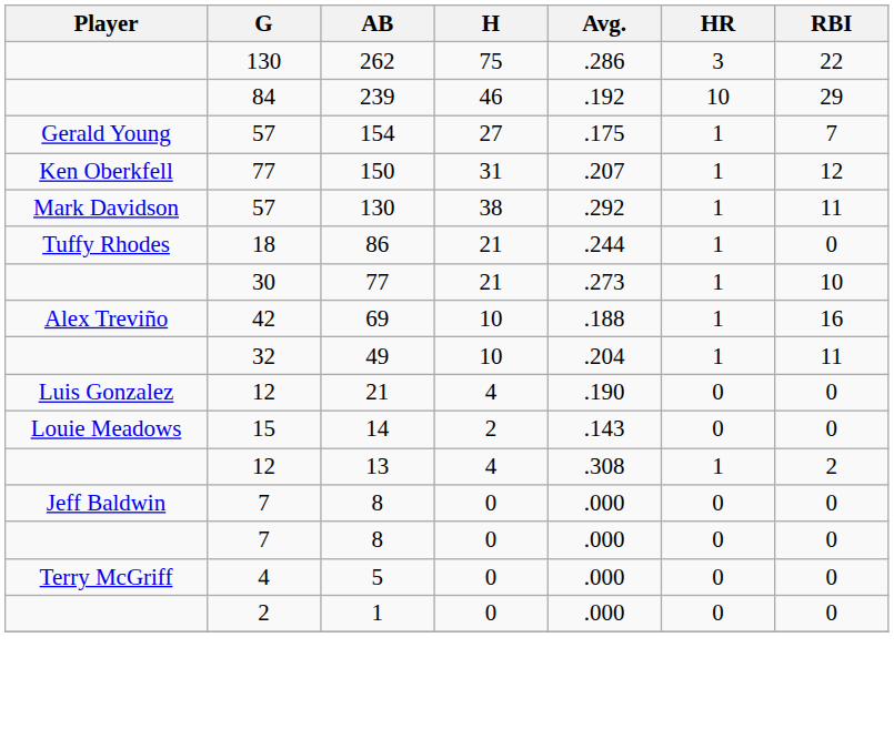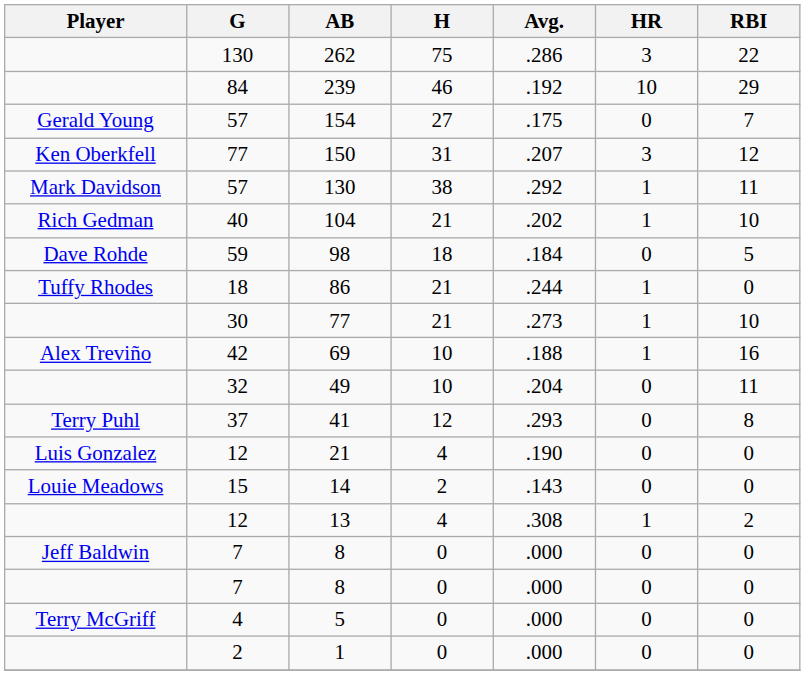 <table class="wikitable sortable">
 <tr>
 <th bgcolor="#DDDDFF" width="16%">Player</th>
 <th bgcolor="#DDDDFF" width="9%">G</th>
 <th bgcolor="#DDDDFF" width="9%">AB</th>
 <th bgcolor="#DDDDFF" width="9%">H</th>
 <th bgcolor="#DDDDFF" width="9%">Avg.</th>
 <th bgcolor="#DDDDFF" width="9%">HR</th>
 <th bgcolor="#DDDDFF" width="9%">RBI</th>
 </tr>
 <tr align="center">
 <td></td>
 <td>130</td>
 <td>262</td>
 <td>75</td>
 <td>.286</td>
 <td>3</td>
 <td>22</td>
 </tr>
 <tr align="center">
 <td></td>
 <td>84</td>
 <td>239</td>
 <td>46</td>
 <td>.192</td>
 <td>10</td>
 <td>29</td>
 </tr>
 <tr align="center">
 <td><a href='#'>Gerald Young</a></td>
 <td>57</td>
 <td>154</td>
 <td>27</td>
 <td>.175</td>
-<td>1</td>
+<td>0</td>
 <td>7</td>
 </tr>
 <tr align=center>
 <td><a href='#'>Ken Oberkfell</a></td>
 <td>77</td>
 <td>150</td>
 <td>31</td>
 <td>.207</td>
-<td>1</td>
+<td>3</td>
 <td>12</td>
 </tr>
 <tr align=center>
 <td><a href='#'>Mark Davidson</a></td>
 <td>57</td>
 <td>130</td>
 <td>38</td>
 <td>.292</td>
 <td>1</td>
 <td>11</td>
+</tr>
+<tr align=center>
+<td><a href='#'>Rich Gedman</a></td>
+<td>40</td>
+<td>104</td>
+<td>21</td>
+<td>.202</td>
+<td>1</td>
+<td>10</td>
+</tr>
+<tr align=center>
+<td><a href='#'>Dave Rohde</a></td>
+<td>59</td>
+<td>98</td>
+<td>18</td>
+<td>.184</td>
+<td>0</td>
+<td>5</td>
 </tr>
 <tr align=center>
 <td><a href='#'>Tuffy Rhodes</a></td>
 <td>18</td>
 <td>86</td>
 <td>21</td>
 <td>.244</td>
 <td>1</td>
 <td>0</td>
 </tr>
 <tr align=center>
 <td></td>
 <td>30</td>
 <td>77</td>
 <td>21</td>
 <td>.273</td>
 <td>1</td>
 <td>10</td>
 </tr>
 <tr align="center">
 <td><a href='#'>Alex Treviño</a></td>
 <td>42</td>
 <td>69</td>
 <td>10</td>
 <td>.188</td>
 <td>1</td>
 <td>16</td>
 </tr>
 <tr align=center>
 <td></td>
 <td>32</td>
 <td>49</td>
 <td>10</td>
 <td>.204</td>
-<td>1</td>
+<td>0</td>
 <td>11</td>
+</tr>
+<tr align="center">
+<td><a href='#'>Terry Puhl</a></td>
+<td>37</td>
+<td>41</td>
+<td>12</td>
+<td>.293</td>
+<td>0</td>
+<td>8</td>
 </tr>
 <tr align=center>
 <td><a href='#'>Luis Gonzalez</a></td>
 <td>12</td>
 <td>21</td>
 <td>4</td>
 <td>.190</td>
 <td>0</td>
 <td>0</td>
 </tr>
 <tr align=center>
 <td><a href='#'>Louie Meadows</a></td>
 <td>15</td>
 <td>14</td>
 <td>2</td>
 <td>.143</td>
 <td>0</td>
 <td>0</td>
 </tr>
 <tr align=center>
 <td></td>
 <td>12</td>
 <td>13</td>
 <td>4</td>
 <td>.308</td>
 <td>1</td>
 <td>2</td>
 </tr>
 <tr align="center">
 <td><a href='#'>Jeff Baldwin</a></td>
 <td>7</td>
 <td>8</td>
 <td>0</td>
 <td>.000</td>
 <td>0</td>
 <td>0</td>
 </tr>
 <tr align=center>
 <td></td>
 <td>7</td>
 <td>8</td>
 <td>0</td>
 <td>.000</td>
 <td>0</td>
 <td>0</td>
 </tr>
 <tr align="center">
 <td><a href='#'>Terry McGriff</a></td>
 <td>4</td>
 <td>5</td>
 <td>0</td>
 <td>.000</td>
 <td>0</td>
 <td>0</td>
 </tr>
 <tr align=center>
 <td></td>
 <td>2</td>
 <td>1</td>
 <td>0</td>
 <td>.000</td>
 <td>0</td>
 <td>0</td>
 </tr>
 <tr>
 </tr>
 </table>
